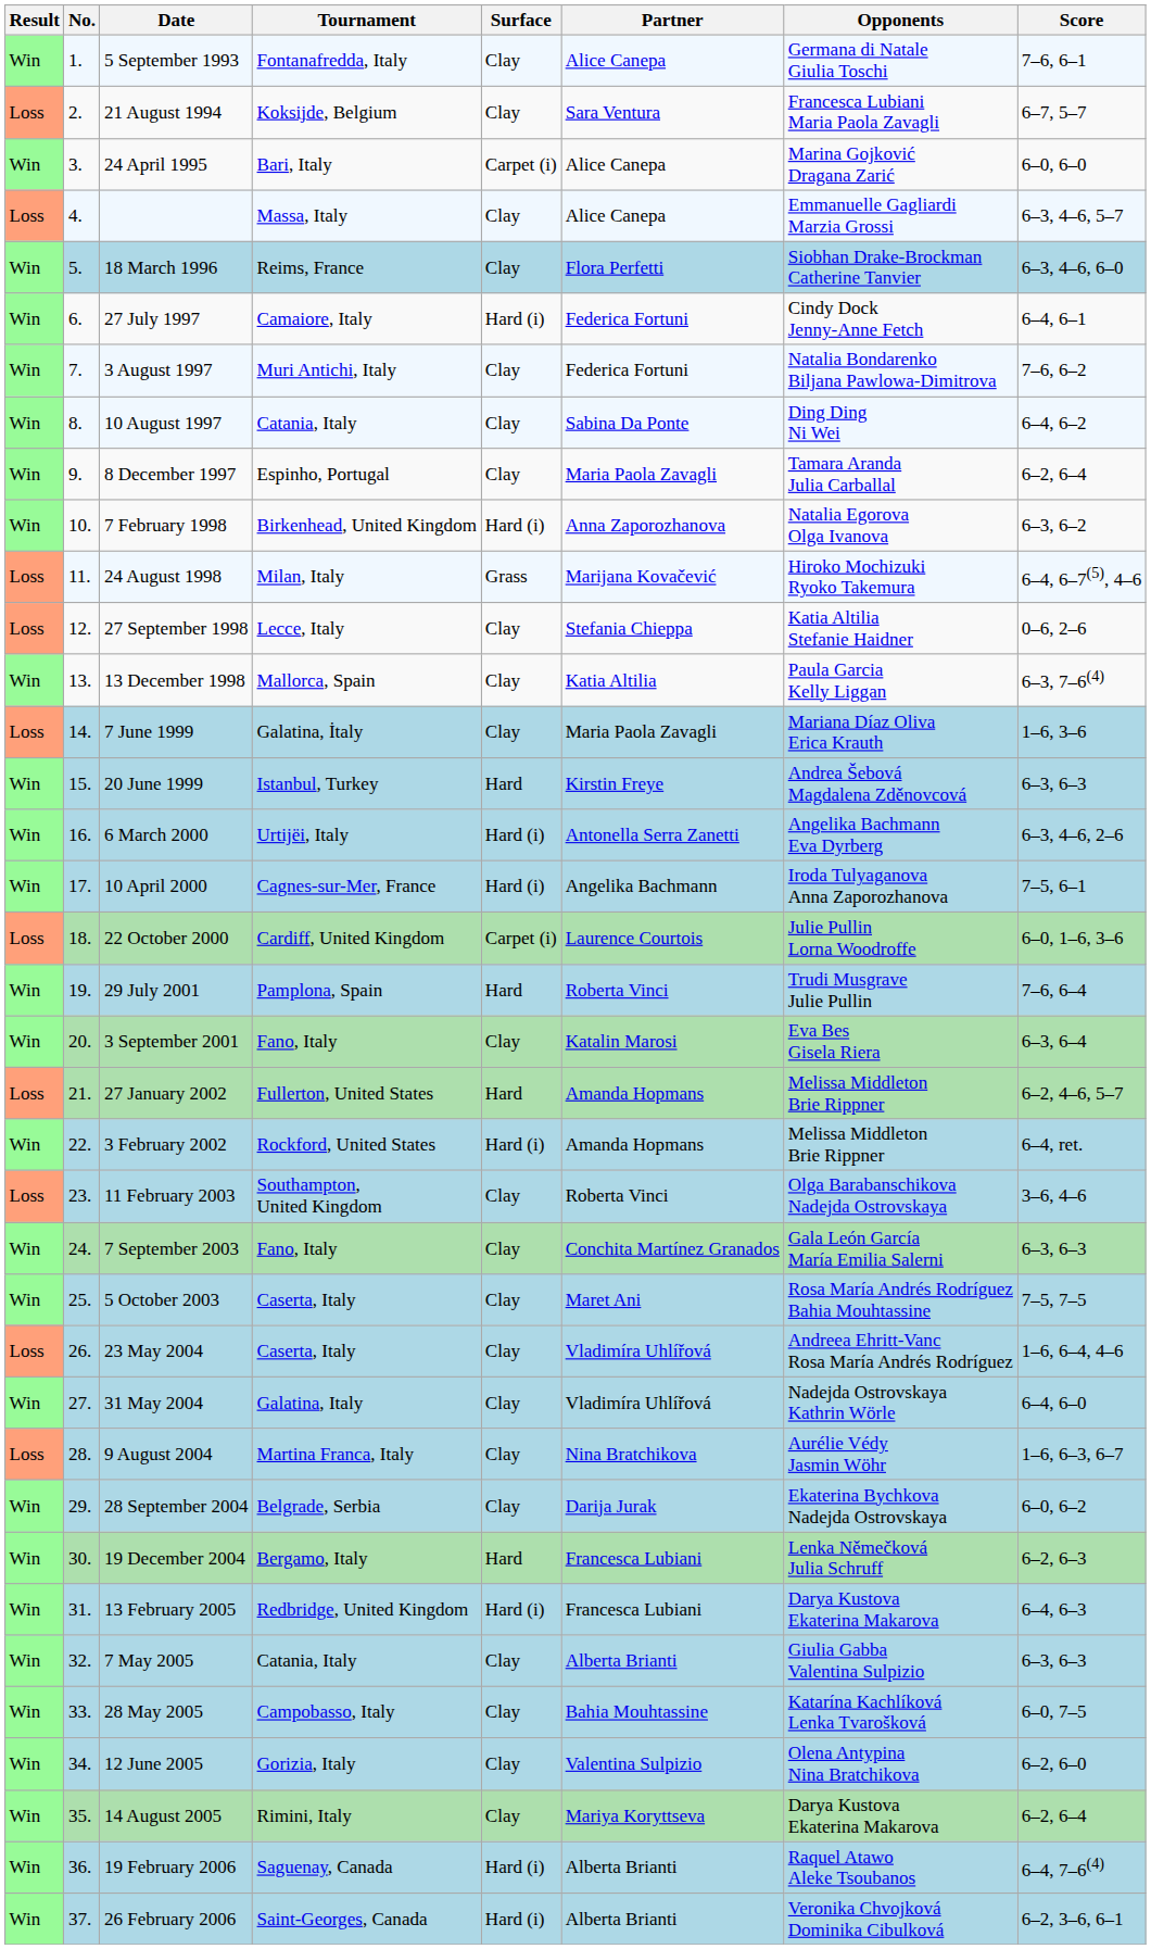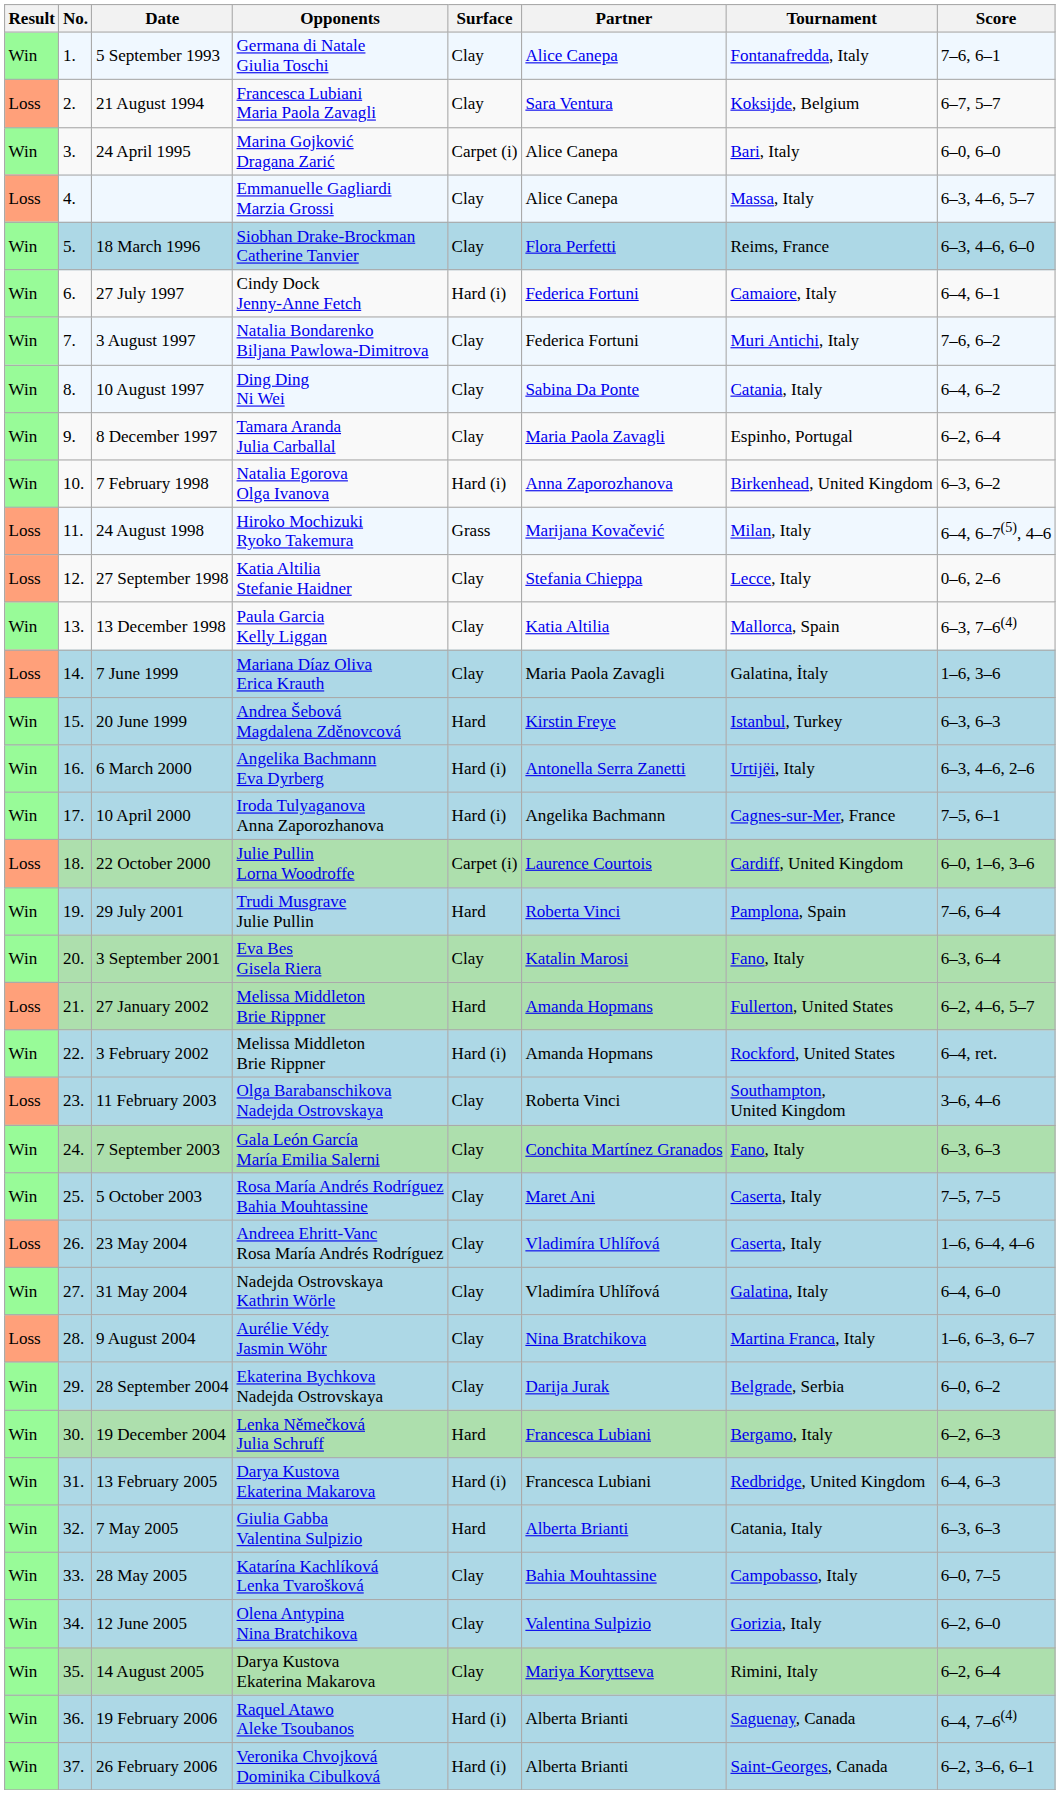 <table class="sortable wikitable" style="font-size:97%;">
 <tr>
 <th>Result</th>
 <th>No.</th>
 <th>Date</th>
-<th>Tournament</th>
+<th>Opponents</th>
 <th>Surface</th>
 <th>Partner</th>
-<th>Opponents</th>
+<th>Tournament</th>
 <th>Score</th>
 </tr>
 <tr style="background:#f0f8ff;">
 <td style="background:#98fb98;">Win</td>
 <td>1.</td>
 <td>5 September 1993</td>
-<td><a href='#'>Fontanafredda</a>, Italy</td>
+<td> <a href='#'>Germana di Natale</a> <br>  <a href='#'>Giulia Toschi</a></td>
 <td>Clay</td>
 <td> <a href='#'>Alice Canepa</a></td>
-<td> <a href='#'>Germana di Natale</a> <br>  <a href='#'>Giulia Toschi</a></td>
+<td><a href='#'>Fontanafredda</a>, Italy</td>
 <td>7–6, 6–1</td>
 </tr>
 <tr>
 <td style="background:#ffa07a;">Loss</td>
 <td>2.</td>
 <td>21 August 1994</td>
-<td><a href='#'>Koksijde</a>, Belgium</td>
+<td> <a href='#'>Francesca Lubiani</a> <br>  <a href='#'>Maria Paola Zavagli</a></td>
 <td>Clay</td>
 <td> <a href='#'>Sara Ventura</a></td>
-<td> <a href='#'>Francesca Lubiani</a> <br>  <a href='#'>Maria Paola Zavagli</a></td>
+<td><a href='#'>Koksijde</a>, Belgium</td>
 <td>6–7, 5–7</td>
 </tr>
 <tr>
 <td style="background:#98fb98;">Win</td>
 <td>3.</td>
 <td>24 April 1995</td>
-<td><a href='#'>Bari</a>, Italy</td>
+<td> <a href='#'>Marina Gojković</a> <br>  <a href='#'>Dragana Zarić</a></td>
 <td>Carpet (i)</td>
 <td> Alice Canepa</td>
-<td> <a href='#'>Marina Gojković</a> <br>  <a href='#'>Dragana Zarić</a></td>
+<td><a href='#'>Bari</a>, Italy</td>
 <td>6–0, 6–0</td>
 </tr>
 <tr style="background:#f0f8ff;">
 <td style="background:#ffa07a;">Loss</td>
 <td>4.</td>
 <td></td>
-<td><a href='#'>Massa</a>, Italy</td>
+<td> <a href='#'>Emmanuelle Gagliardi</a> <br>  <a href='#'>Marzia Grossi</a></td>
 <td>Clay</td>
 <td> Alice Canepa</td>
-<td> <a href='#'>Emmanuelle Gagliardi</a> <br>  <a href='#'>Marzia Grossi</a></td>
+<td><a href='#'>Massa</a>, Italy</td>
 <td>6–3, 4–6, 5–7</td>
 </tr>
 <tr style="background:lightblue;">
 <td style="background:#98fb98;">Win</td>
 <td>5.</td>
 <td>18 March 1996</td>
-<td>Reims, France</td>
+<td> <a href='#'>Siobhan Drake-Brockman</a> <br>  <a href='#'>Catherine Tanvier</a></td>
 <td>Clay</td>
 <td> <a href='#'>Flora Perfetti</a></td>
-<td> <a href='#'>Siobhan Drake-Brockman</a> <br>  <a href='#'>Catherine Tanvier</a></td>
+<td>Reims, France</td>
 <td>6–3, 4–6, 6–0</td>
 </tr>
 <tr>
 <td style="background:#98fb98;">Win</td>
 <td>6.</td>
 <td>27 July 1997</td>
-<td><a href='#'>Camaiore</a>, Italy</td>
+<td> Cindy Dock <br>  <a href='#'>Jenny-Anne Fetch</a></td>
 <td>Hard (i)</td>
 <td> <a href='#'>Federica Fortuni</a></td>
-<td> Cindy Dock <br>  <a href='#'>Jenny-Anne Fetch</a></td>
+<td><a href='#'>Camaiore</a>, Italy</td>
 <td>6–4, 6–1</td>
 </tr>
 <tr bgcolor="#f0f8ff">
 <td style="background:#98fb98;">Win</td>
 <td>7.</td>
 <td>3 August 1997</td>
-<td><a href='#'>Muri Antichi</a>, Italy</td>
+<td> <a href='#'>Natalia Bondarenko</a> <br>  <a href='#'>Biljana Pawlowa-Dimitrova</a></td>
 <td>Clay</td>
 <td> Federica Fortuni</td>
-<td> <a href='#'>Natalia Bondarenko</a> <br>  <a href='#'>Biljana Pawlowa-Dimitrova</a></td>
+<td><a href='#'>Muri Antichi</a>, Italy</td>
 <td>7–6, 6–2</td>
 </tr>
 <tr style="background:#f0f8ff;">
 <td style="background:#98fb98;">Win</td>
 <td>8.</td>
 <td>10 August 1997</td>
-<td><a href='#'>Catania</a>, Italy</td>
+<td> <a href='#'>Ding Ding</a> <br>  <a href='#'>Ni Wei</a></td>
 <td>Clay</td>
 <td> <a href='#'>Sabina Da Ponte</a></td>
-<td> <a href='#'>Ding Ding</a> <br>  <a href='#'>Ni Wei</a></td>
+<td><a href='#'>Catania</a>, Italy</td>
 <td>6–4, 6–2</td>
 </tr>
 <tr>
 <td style="background:#98fb98;">Win</td>
 <td>9.</td>
 <td>8 December 1997</td>
-<td>Espinho, Portugal</td>
+<td> <a href='#'>Tamara Aranda</a> <br>  <a href='#'>Julia Carballal</a></td>
 <td>Clay</td>
 <td> <a href='#'>Maria Paola Zavagli</a></td>
-<td> <a href='#'>Tamara Aranda</a> <br>  <a href='#'>Julia Carballal</a></td>
+<td>Espinho, Portugal</td>
 <td>6–2, 6–4</td>
 </tr>
 <tr>
 <td style="background:#98fb98;">Win</td>
 <td>10.</td>
 <td>7 February 1998</td>
-<td><a href='#'>Birkenhead</a>, United Kingdom</td>
+<td> <a href='#'>Natalia Egorova</a> <br>  <a href='#'>Olga Ivanova</a></td>
 <td>Hard (i)</td>
 <td> <a href='#'>Anna Zaporozhanova</a></td>
-<td> <a href='#'>Natalia Egorova</a> <br>  <a href='#'>Olga Ivanova</a></td>
+<td><a href='#'>Birkenhead</a>, United Kingdom</td>
 <td>6–3, 6–2</td>
 </tr>
 <tr style="background:#f0f8ff;">
 <td style="background:#ffa07a;">Loss</td>
 <td>11.</td>
 <td>24 August 1998</td>
-<td><a href='#'>Milan</a>, Italy</td>
+<td> <a href='#'>Hiroko Mochizuki</a> <br>  <a href='#'>Ryoko Takemura</a></td>
 <td>Grass</td>
 <td> <a href='#'>Marijana Kovačević</a></td>
-<td> <a href='#'>Hiroko Mochizuki</a> <br>  <a href='#'>Ryoko Takemura</a></td>
+<td><a href='#'>Milan</a>, Italy</td>
 <td>6–4, 6–7<sup>(5)</sup>, 4–6</td>
 </tr>
 <tr>
 <td style="background:#ffa07a;">Loss</td>
 <td>12.</td>
 <td>27 September 1998</td>
-<td><a href='#'>Lecce</a>, Italy</td>
+<td> <a href='#'>Katia Altilia</a> <br>  <a href='#'>Stefanie Haidner</a></td>
 <td>Clay</td>
 <td> <a href='#'>Stefania Chieppa</a></td>
-<td> <a href='#'>Katia Altilia</a> <br>  <a href='#'>Stefanie Haidner</a></td>
+<td><a href='#'>Lecce</a>, Italy</td>
 <td>0–6, 2–6</td>
 </tr>
 <tr>
 <td style="background:#98fb98;">Win</td>
 <td>13.</td>
 <td>13 December 1998</td>
-<td><a href='#'>Mallorca</a>, Spain</td>
+<td> <a href='#'>Paula Garcia</a> <br>  <a href='#'>Kelly Liggan</a></td>
 <td>Clay</td>
 <td> <a href='#'>Katia Altilia</a></td>
-<td> <a href='#'>Paula Garcia</a> <br>  <a href='#'>Kelly Liggan</a></td>
+<td><a href='#'>Mallorca</a>, Spain</td>
 <td>6–3, 7–6<sup>(4)</sup></td>
 </tr>
 <tr style="background:lightblue;">
 <td style="background:#ffa07a;">Loss</td>
 <td>14.</td>
 <td>7 June 1999</td>
-<td>Galatina, İtaly</td>
+<td> <a href='#'>Mariana Díaz Oliva</a> <br>  <a href='#'>Erica Krauth</a></td>
 <td>Clay</td>
 <td> Maria Paola Zavagli</td>
-<td> <a href='#'>Mariana Díaz Oliva</a> <br>  <a href='#'>Erica Krauth</a></td>
+<td>Galatina, İtaly</td>
 <td>1–6, 3–6</td>
 </tr>
 <tr style="background:lightblue;">
 <td style="background:#98fb98;">Win</td>
 <td>15.</td>
 <td>20 June 1999</td>
-<td><a href='#'>Istanbul</a>, Turkey</td>
+<td> <a href='#'>Andrea Šebová</a> <br>  <a href='#'>Magdalena Zděnovcová</a></td>
 <td>Hard</td>
 <td> <a href='#'>Kirstin Freye</a></td>
-<td> <a href='#'>Andrea Šebová</a> <br>  <a href='#'>Magdalena Zděnovcová</a></td>
+<td><a href='#'>Istanbul</a>, Turkey</td>
 <td>6–3, 6–3</td>
 </tr>
 <tr style="background:lightblue;">
 <td style="background:#98fb98;">Win</td>
 <td>16.</td>
 <td>6 March 2000</td>
-<td><a href='#'>Urtijëi</a>, Italy</td>
+<td> <a href='#'>Angelika Bachmann</a> <br>  <a href='#'>Eva Dyrberg</a></td>
 <td>Hard (i)</td>
 <td> <a href='#'>Antonella Serra Zanetti</a></td>
-<td> <a href='#'>Angelika Bachmann</a> <br>  <a href='#'>Eva Dyrberg</a></td>
+<td><a href='#'>Urtijëi</a>, Italy</td>
 <td>6–3, 4–6, 2–6</td>
 </tr>
 <tr style="background:lightblue;">
 <td style="background:#98fb98;">Win</td>
 <td>17.</td>
 <td>10 April 2000</td>
-<td><a href='#'>Cagnes-sur-Mer</a>, France</td>
+<td> <a href='#'>Iroda Tulyaganova</a> <br>  Anna Zaporozhanova</td>
 <td>Hard (i)</td>
 <td> Angelika Bachmann</td>
-<td> <a href='#'>Iroda Tulyaganova</a> <br>  Anna Zaporozhanova</td>
+<td><a href='#'>Cagnes-sur-Mer</a>, France</td>
 <td>7–5, 6–1</td>
 </tr>
 <tr style="background:#addfad;">
 <td style="background:#ffa07a;">Loss</td>
 <td>18.</td>
 <td>22 October 2000</td>
-<td><a href='#'>Cardiff</a>, United Kingdom</td>
+<td> <a href='#'>Julie Pullin</a> <br>  <a href='#'>Lorna Woodroffe</a></td>
 <td>Carpet (i)</td>
 <td> <a href='#'>Laurence Courtois</a></td>
-<td> <a href='#'>Julie Pullin</a> <br>  <a href='#'>Lorna Woodroffe</a></td>
+<td><a href='#'>Cardiff</a>, United Kingdom</td>
 <td>6–0, 1–6, 3–6</td>
 </tr>
 <tr style="background:lightblue;">
 <td style="background:#98fb98;">Win</td>
 <td>19.</td>
 <td>29 July 2001</td>
-<td><a href='#'>Pamplona</a>, Spain</td>
+<td> <a href='#'>Trudi Musgrave</a> <br>  Julie Pullin</td>
 <td>Hard</td>
 <td> <a href='#'>Roberta Vinci</a></td>
-<td> <a href='#'>Trudi Musgrave</a> <br>  Julie Pullin</td>
+<td><a href='#'>Pamplona</a>, Spain</td>
 <td>7–6, 6–4</td>
 </tr>
 <tr style="background:#addfad;">
 <td style="background:#98fb98;">Win</td>
 <td>20.</td>
 <td>3 September 2001</td>
-<td><a href='#'>Fano</a>, Italy</td>
+<td> <a href='#'>Eva Bes</a> <br>  <a href='#'>Gisela Riera</a></td>
 <td>Clay</td>
 <td> <a href='#'>Katalin Marosi</a></td>
-<td> <a href='#'>Eva Bes</a> <br>  <a href='#'>Gisela Riera</a></td>
+<td><a href='#'>Fano</a>, Italy</td>
 <td>6–3, 6–4</td>
 </tr>
 <tr style="background:#addfad;">
 <td style="background:#ffa07a;">Loss</td>
 <td>21.</td>
 <td>27 January 2002</td>
-<td><a href='#'>Fullerton</a>, United States</td>
+<td> <a href='#'>Melissa Middleton</a> <br>  <a href='#'>Brie Rippner</a></td>
 <td>Hard</td>
 <td> <a href='#'>Amanda Hopmans</a></td>
-<td> <a href='#'>Melissa Middleton</a> <br>  <a href='#'>Brie Rippner</a></td>
+<td><a href='#'>Fullerton</a>, United States</td>
 <td>6–2, 4–6, 5–7</td>
 </tr>
 <tr style="background:lightblue;">
 <td style="background:#98fb98;">Win</td>
 <td>22.</td>
 <td>3 February 2002</td>
-<td><a href='#'>Rockford</a>, United States</td>
+<td> Melissa Middleton <br>  Brie Rippner</td>
 <td>Hard (i)</td>
 <td> Amanda Hopmans</td>
-<td> Melissa Middleton <br>  Brie Rippner</td>
+<td><a href='#'>Rockford</a>, United States</td>
 <td>6–4, ret.</td>
 </tr>
 <tr style="background:lightblue;">
 <td style="background:#ffa07a;">Loss</td>
 <td>23.</td>
 <td>11 February 2003</td>
-<td><a href='#'>Southampton</a>, <br>United Kingdom</td>
+<td> <a href='#'>Olga Barabanschikova</a> <br>  <a href='#'>Nadejda Ostrovskaya</a></td>
 <td>Clay</td>
 <td> Roberta Vinci</td>
-<td> <a href='#'>Olga Barabanschikova</a> <br>  <a href='#'>Nadejda Ostrovskaya</a></td>
+<td><a href='#'>Southampton</a>, <br>United Kingdom</td>
 <td>3–6, 4–6</td>
 </tr>
 <tr style="background:#addfad;">
 <td style="background:#98fb98;">Win</td>
 <td>24.</td>
 <td>7 September 2003</td>
-<td><a href='#'>Fano</a>, Italy</td>
+<td> <a href='#'>Gala León García</a> <br>  <a href='#'>María Emilia Salerni</a></td>
 <td>Clay</td>
 <td> <a href='#'>Conchita Martínez Granados</a></td>
-<td> <a href='#'>Gala León García</a> <br>  <a href='#'>María Emilia Salerni</a></td>
+<td><a href='#'>Fano</a>, Italy</td>
 <td>6–3, 6–3</td>
 </tr>
 <tr style="background:lightblue;">
 <td style="background:#98fb98;">Win</td>
 <td>25.</td>
 <td>5 October 2003</td>
-<td><a href='#'>Caserta</a>, Italy</td>
+<td> <a href='#'>Rosa María Andrés Rodríguez</a> <br>  <a href='#'>Bahia Mouhtassine</a></td>
 <td>Clay</td>
 <td> <a href='#'>Maret Ani</a></td>
-<td> <a href='#'>Rosa María Andrés Rodríguez</a> <br>  <a href='#'>Bahia Mouhtassine</a></td>
+<td><a href='#'>Caserta</a>, Italy</td>
 <td>7–5, 7–5</td>
 </tr>
 <tr style="background:lightblue;">
 <td style="background:#ffa07a;">Loss</td>
 <td>26.</td>
 <td>23 May 2004</td>
-<td><a href='#'>Caserta</a>, Italy</td>
+<td> <a href='#'>Andreea Ehritt-Vanc</a> <br>  Rosa María Andrés Rodríguez</td>
 <td>Clay</td>
 <td> <a href='#'>Vladimíra Uhlířová</a></td>
-<td> <a href='#'>Andreea Ehritt-Vanc</a> <br>  Rosa María Andrés Rodríguez</td>
+<td><a href='#'>Caserta</a>, Italy</td>
 <td>1–6, 6–4, 4–6</td>
 </tr>
 <tr style="background:lightblue;">
 <td style="background:#98fb98;">Win</td>
 <td>27.</td>
 <td>31 May 2004</td>
-<td><a href='#'>Galatina</a>, Italy</td>
+<td> Nadejda Ostrovskaya <br>  <a href='#'>Kathrin Wörle</a></td>
 <td>Clay</td>
 <td> Vladimíra Uhlířová</td>
-<td> Nadejda Ostrovskaya <br>  <a href='#'>Kathrin Wörle</a></td>
+<td><a href='#'>Galatina</a>, Italy</td>
 <td>6–4, 6–0</td>
 </tr>
 <tr style="background:lightblue;">
 <td style="background:#ffa07a;">Loss</td>
 <td>28.</td>
 <td>9 August 2004</td>
-<td><a href='#'>Martina Franca</a>, Italy</td>
+<td> <a href='#'>Aurélie Védy</a> <br>  <a href='#'>Jasmin Wöhr</a></td>
 <td>Clay</td>
 <td> <a href='#'>Nina Bratchikova</a></td>
-<td> <a href='#'>Aurélie Védy</a> <br>  <a href='#'>Jasmin Wöhr</a></td>
+<td><a href='#'>Martina Franca</a>, Italy</td>
 <td>1–6, 6–3, 6–7</td>
 </tr>
 <tr style="background:lightblue;">
 <td style="background:#98fb98;">Win</td>
 <td>29.</td>
 <td>28 September 2004</td>
-<td><a href='#'>Belgrade</a>, Serbia</td>
+<td> <a href='#'>Ekaterina Bychkova</a> <br>  Nadejda Ostrovskaya</td>
 <td>Clay</td>
 <td> <a href='#'>Darija Jurak</a></td>
-<td> <a href='#'>Ekaterina Bychkova</a> <br>  Nadejda Ostrovskaya</td>
+<td><a href='#'>Belgrade</a>, Serbia</td>
 <td>6–0, 6–2</td>
 </tr>
 <tr style="background:#addfad;">
 <td style="background:#98fb98;">Win</td>
 <td>30.</td>
 <td>19 December 2004</td>
-<td><a href='#'>Bergamo</a>, Italy</td>
+<td> <a href='#'>Lenka Němečková</a> <br>  <a href='#'>Julia Schruff</a></td>
 <td>Hard</td>
 <td> <a href='#'>Francesca Lubiani</a></td>
-<td> <a href='#'>Lenka Němečková</a> <br>  <a href='#'>Julia Schruff</a></td>
+<td><a href='#'>Bergamo</a>, Italy</td>
 <td>6–2, 6–3</td>
 </tr>
 <tr style="background:lightblue;">
 <td style="background:#98fb98;">Win</td>
 <td>31.</td>
 <td>13 February 2005</td>
-<td><a href='#'>Redbridge</a>, United Kingdom</td>
+<td> <a href='#'>Darya Kustova</a> <br>  <a href='#'>Ekaterina Makarova</a></td>
 <td>Hard (i)</td>
 <td> Francesca Lubiani</td>
-<td> <a href='#'>Darya Kustova</a> <br>  <a href='#'>Ekaterina Makarova</a></td>
+<td><a href='#'>Redbridge</a>, United Kingdom</td>
 <td>6–4, 6–3</td>
 </tr>
 <tr style="background:lightblue;">
 <td style="background:#98fb98;">Win</td>
 <td>32.</td>
 <td>7 May 2005</td>
+<td> <a href='#'>Giulia Gabba</a> <br>  <a href='#'>Valentina Sulpizio</a></td>
+<td>Hard</td>
+<td> <a href='#'>Alberta Brianti</a></td>
 <td>Catania, Italy</td>
-<td>Clay</td>
-<td> <a href='#'>Alberta Brianti</a></td>
-<td> <a href='#'>Giulia Gabba</a> <br>  <a href='#'>Valentina Sulpizio</a></td>
 <td>6–3, 6–3</td>
 </tr>
 <tr style="background:lightblue;">
 <td style="background:#98fb98;">Win</td>
 <td>33.</td>
 <td>28 May 2005</td>
-<td><a href='#'>Campobasso</a>, Italy</td>
+<td> <a href='#'>Katarína Kachlíková</a> <br>  <a href='#'>Lenka Tvarošková</a></td>
 <td>Clay</td>
 <td> <a href='#'>Bahia Mouhtassine</a></td>
-<td> <a href='#'>Katarína Kachlíková</a> <br>  <a href='#'>Lenka Tvarošková</a></td>
+<td><a href='#'>Campobasso</a>, Italy</td>
 <td>6–0, 7–5</td>
 </tr>
 <tr style="background:lightblue;">
 <td style="background:#98fb98;">Win</td>
 <td>34.</td>
 <td>12 June 2005</td>
-<td><a href='#'>Gorizia</a>, Italy</td>
+<td> <a href='#'>Olena Antypina</a> <br>  <a href='#'>Nina Bratchikova</a></td>
 <td>Clay</td>
 <td> <a href='#'>Valentina Sulpizio</a></td>
-<td> <a href='#'>Olena Antypina</a> <br>  <a href='#'>Nina Bratchikova</a></td>
+<td><a href='#'>Gorizia</a>, Italy</td>
 <td>6–2, 6–0</td>
 </tr>
 <tr style="background:#addfad;">
 <td style="background:#98fb98;">Win</td>
 <td>35.</td>
 <td>14 August 2005</td>
-<td>Rimini, Italy</td>
+<td> Darya Kustova <br>  Ekaterina Makarova</td>
 <td>Clay</td>
 <td> <a href='#'>Mariya Koryttseva</a></td>
-<td> Darya Kustova <br>  Ekaterina Makarova</td>
+<td>Rimini, Italy</td>
 <td>6–2, 6–4</td>
 </tr>
 <tr style="background:lightblue;">
 <td style="background:#98fb98;">Win</td>
 <td>36.</td>
 <td>19 February 2006</td>
-<td><a href='#'>Saguenay</a>, Canada</td>
+<td> <a href='#'>Raquel Atawo</a> <br>  <a href='#'>Aleke Tsoubanos</a></td>
 <td>Hard (i)</td>
 <td> Alberta Brianti</td>
-<td> <a href='#'>Raquel Atawo</a> <br>  <a href='#'>Aleke Tsoubanos</a></td>
+<td><a href='#'>Saguenay</a>, Canada</td>
 <td>6–4, 7–6<sup>(4)</sup></td>
 </tr>
 <tr style="background:lightblue;">
 <td style="background:#98fb98;">Win</td>
 <td>37.</td>
 <td>26 February 2006</td>
-<td><a href='#'>Saint-Georges</a>, Canada</td>
+<td> <a href='#'>Veronika Chvojková</a> <br>  <a href='#'>Dominika Cibulková</a></td>
 <td>Hard (i)</td>
 <td> Alberta Brianti</td>
-<td> <a href='#'>Veronika Chvojková</a> <br>  <a href='#'>Dominika Cibulková</a></td>
+<td><a href='#'>Saint-Georges</a>, Canada</td>
 <td>6–2, 3–6, 6–1</td>
 </tr>
 </table>
